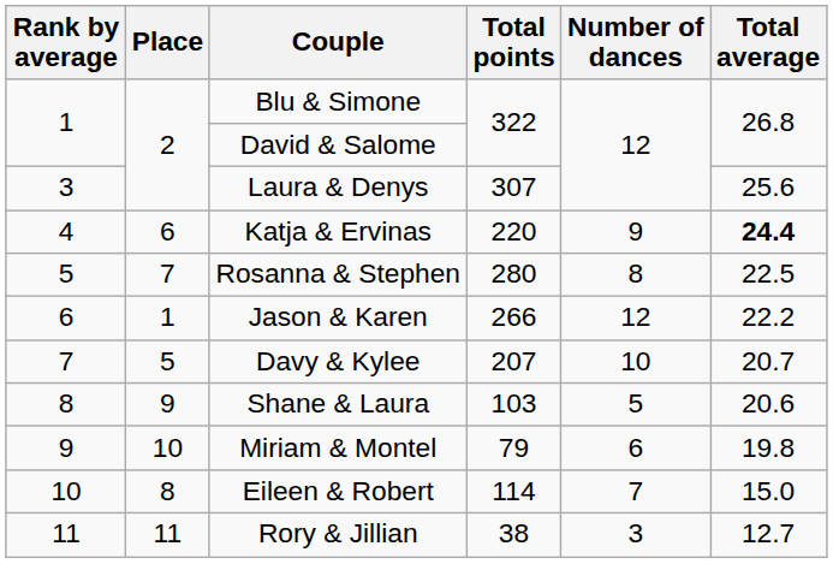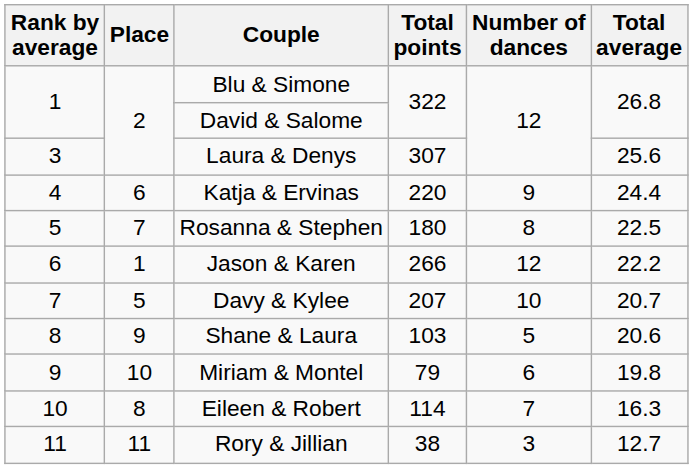 <table class="wikitable sortable" style="margin:auto; text-align:center; white-space:nowrap; width:30%;">
 <tr>
 <th>Rank by<br>average</th>
 <th>Place</th>
 <th>Couple</th>
 <th>Total<br>points</th>
 <th>Number of<br>dances</th>
 <th>Total<br>average</th>
 </tr>
 <tr>
 <td rowspan="2">1</td>
 <td rowspan="3">2</td>
 <td>Blu & Simone</td>
 <td rowspan="2">322</td>
 <td rowspan="3">12</td>
 <td rowspan="2">26.8</td>
 </tr>
 <tr>
 <td>David & Salome</td>
 </tr>
 <tr>
 <td>3</td>
 <td>Laura & Denys</td>
 <td>307</td>
 <td>25.6</td>
 </tr>
 <tr>
 <td>4</td>
 <td>6</td>
 <td>Katja & Ervinas</td>
 <td>220</td>
 <td>9</td>
-<td><strong>24.4</strong></td>
+<td>24.4</td>
 </tr>
 <tr>
 <td>5</td>
 <td>7</td>
 <td>Rosanna & Stephen</td>
-<td>280</td>
+<td>180</td>
 <td>8</td>
 <td>22.5</td>
 </tr>
 <tr>
 <td>6</td>
 <td>1</td>
 <td>Jason & Karen</td>
 <td>266</td>
 <td>12</td>
 <td>22.2</td>
 </tr>
 <tr>
 <td>7</td>
 <td>5</td>
 <td>Davy & Kylee</td>
 <td>207</td>
 <td>10</td>
 <td>20.7</td>
 </tr>
 <tr>
 <td>8</td>
 <td>9</td>
 <td>Shane & Laura</td>
 <td>103</td>
 <td>5</td>
 <td>20.6</td>
 </tr>
 <tr>
 <td>9</td>
 <td>10</td>
 <td>Miriam & Montel</td>
 <td>79</td>
 <td>6</td>
 <td>19.8</td>
 </tr>
 <tr>
 <td>10</td>
 <td>8</td>
 <td>Eileen & Robert</td>
 <td>114</td>
 <td>7</td>
-<td>15.0</td>
+<td>16.3</td>
 </tr>
 <tr>
 <td>11</td>
 <td>11</td>
 <td>Rory & Jillian</td>
 <td>38</td>
 <td>3</td>
 <td>12.7</td>
 </tr>
 </table>
